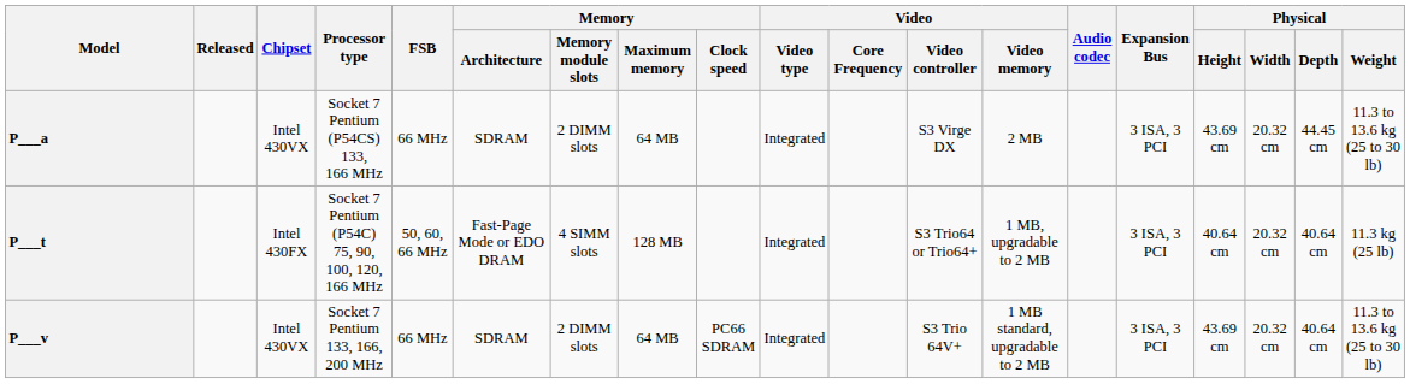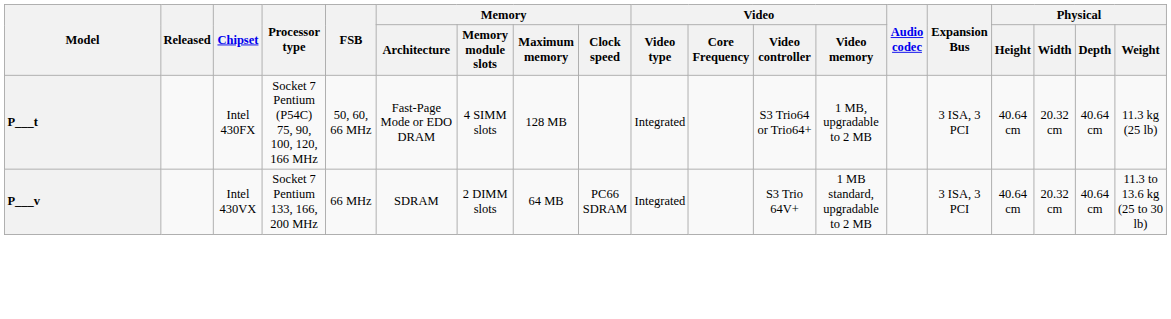 <table class="wikitable" style="font-size: 85%; text-align: center; width: 100%;">
 <tr>
 <th rowspan="2" style="width:12em">Model</th>
 <th rowspan="2">Released</th>
 <th rowspan="2"><a href='#'>Chipset</a></th>
 <th rowspan="2" style="text-align:center;">Processor type</th>
 <th rowspan="2">FSB</th>
 <th colspan="4" style="text-align:center;">Memory</th>
 <th colspan="4" style="text-align:center;">Video</th>
 <th rowspan="2"><a href='#'>Audio codec</a></th>
 <th rowspan="2">Expansion Bus</th>
 <th colspan="4" style="text-align:center;">Physical</th>
 </tr>
 <tr>
 <th>Architecture</th>
 <th>Memory module slots</th>
 <th>Maximum memory</th>
 <th>Clock speed</th>
 <th>Video type</th>
 <th>Core Frequency</th>
 <th>Video controller</th>
 <th>Video memory</th>
 <th>Height</th>
 <th>Width</th>
 <th>Depth</th>
 <th>Weight</th>
-</tr>
-<tr>
-<th style="text-align:left;">P___a</th>
-<td></td>
-<td>Intel 430VX</td>
-<td>Socket 7<br>Pentium (P54CS)<br>133, 166 MHz</td>
-<td>66 MHz</td>
-<td>SDRAM</td>
-<td>2 DIMM slots</td>
-<td>64 MB</td>
-<td></td>
-<td>Integrated</td>
-<td></td>
-<td>S3 Virge DX</td>
-<td>2 MB</td>
-<td></td>
-<td>3 ISA, 3 PCI</td>
-<td>43.69 cm</td>
-<td>20.32 cm</td>
-<td>44.45 cm</td>
-<td>11.3 to 13.6 kg (25 to 30 lb)</td>
 </tr>
 <tr>
 <th style="text-align:left;">P___t</th>
 <td></td>
 <td>Intel 430FX</td>
 <td>Socket 7<br>Pentium (P54C)<br>75, 90, 100, 120, 166 MHz</td>
 <td>50, 60, 66 MHz</td>
 <td>Fast-Page Mode or EDO DRAM</td>
 <td>4 SIMM slots</td>
 <td>128 MB</td>
 <td></td>
 <td>Integrated</td>
 <td></td>
 <td>S3 Trio64 or Trio64+</td>
 <td>1 MB, upgradable to 2 MB</td>
 <td></td>
 <td>3 ISA, 3 PCI</td>
 <td>40.64 cm</td>
 <td>20.32 cm</td>
 <td>40.64 cm</td>
 <td>11.3 kg (25 lb)</td>
 </tr>
 <tr>
 <th style="text-align:left;">P___v</th>
 <td></td>
 <td>Intel 430VX</td>
 <td>Socket 7<br>Pentium<br>133, 166, 200 MHz</td>
 <td>66 MHz</td>
 <td>SDRAM</td>
 <td>2 DIMM slots</td>
 <td>64 MB</td>
 <td>PC66 SDRAM</td>
 <td>Integrated</td>
 <td></td>
 <td>S3 Trio 64V+</td>
 <td>1 MB standard, upgradable to 2 MB</td>
 <td></td>
 <td>3 ISA, 3 PCI</td>
-<td>43.69 cm</td>
+<td>40.64 cm</td>
 <td>20.32 cm</td>
 <td>40.64 cm</td>
 <td>11.3 to 13.6 kg (25 to 30 lb)</td>
 </tr>
 </table>
